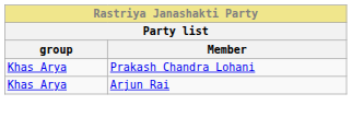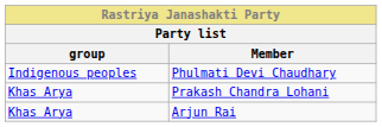 <table role="presentation" class="wikitable mw-collapsible mw-collapsed">
 <tr>
 <th colspan="2" style="width: 300pt; background:khaki; color: grey;">Rastriya Janashakti Party</th>
 </tr>
 <tr>
 <th colspan="2">Party list</th>
 </tr>
 <tr>
 <th> group</th>
 <th>Member</th>
 </tr>
 <tr>
+<td><a href='#'>Indigenous peoples</a></td>
+<td><a href='#'>Phulmati Devi Chaudhary</a></td>
+</tr>
+<tr>
 <td><a href='#'>Khas Arya</a></td>
 <td><a href='#'>Prakash Chandra Lohani</a></td>
 </tr>
 <tr>
 <td><a href='#'>Khas Arya</a></td>
 <td><a href='#'>Arjun Rai</a></td>
 </tr>
 </table>
